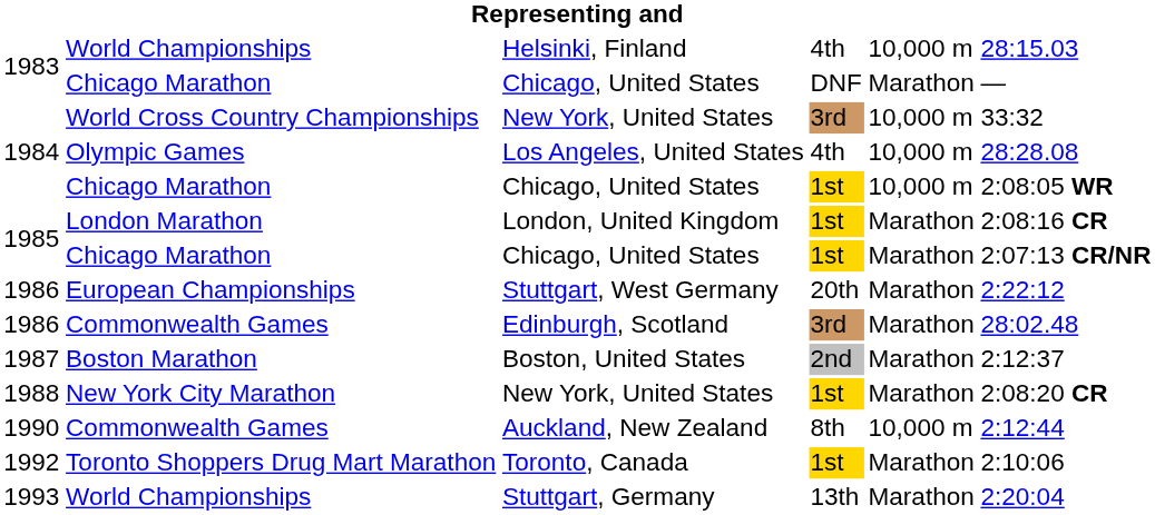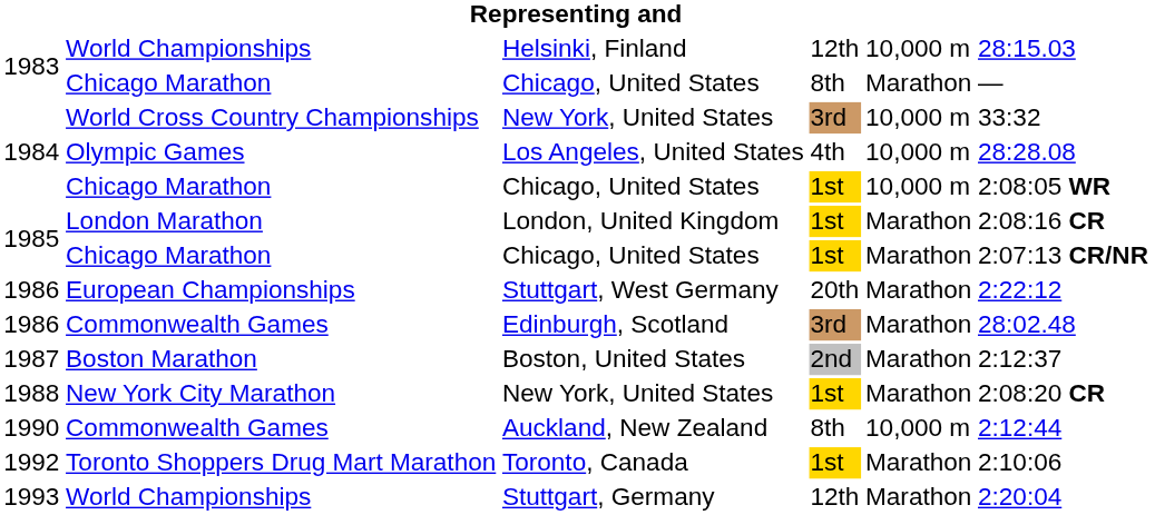 <table>
 <tr>
 <th colspan="6">Representing  and </th>
 </tr>
 <tr>
 <td rowspan=2>1983</td>
 <td><a href='#'>World Championships</a></td>
 <td><a href='#'>Helsinki</a>, Finland</td>
-<td>4th</td>
+<td>12th</td>
 <td>10,000 m</td>
 <td><a href='#'>28:15.03</a></td>
 </tr>
 <tr>
 <td><a href='#'>Chicago Marathon</a></td>
 <td><a href='#'>Chicago</a>, United States</td>
-<td>DNF</td>
+<td>8th</td>
 <td>Marathon</td>
 <td>—</td>
 </tr>
 <tr>
 <td rowspan=3>1984</td>
 <td><a href='#'>World Cross Country Championships</a></td>
 <td><a href='#'>New York</a>, United States</td>
 <td bgcolor=cc9966>3rd</td>
 <td>10,000 m</td>
 <td>33:32</td>
 </tr>
 <tr>
 <td><a href='#'>Olympic Games</a></td>
 <td><a href='#'>Los Angeles</a>, United States</td>
 <td>4th</td>
 <td>10,000 m</td>
 <td><a href='#'>28:28.08</a></td>
 </tr>
 <tr>
 <td><a href='#'>Chicago Marathon</a></td>
 <td>Chicago, United States</td>
 <td bgcolor=gold>1st</td>
 <td>10,000 m</td>
 <td>2:08:05 <strong>WR</strong></td>
 </tr>
 <tr>
 <td rowspan=2>1985</td>
 <td><a href='#'>London Marathon</a></td>
 <td>London, United Kingdom</td>
 <td bgcolor=gold>1st</td>
 <td>Marathon</td>
 <td>2:08:16 <strong>CR</strong></td>
 </tr>
 <tr>
 <td><a href='#'>Chicago Marathon</a></td>
 <td>Chicago, United States</td>
 <td bgcolor=gold>1st</td>
 <td>Marathon</td>
 <td>2:07:13 <strong>CR/NR</strong></td>
 </tr>
 <tr>
 <td>1986</td>
 <td><a href='#'>European Championships</a></td>
 <td><a href='#'>Stuttgart</a>, West Germany</td>
 <td>20th</td>
 <td>Marathon</td>
 <td><a href='#'>2:22:12</a></td>
 </tr>
 <tr>
 <td>1986</td>
 <td><a href='#'>Commonwealth Games</a></td>
 <td><a href='#'>Edinburgh</a>, Scotland</td>
 <td bgcolor=cc9966>3rd</td>
 <td>Marathon</td>
 <td><a href='#'>28:02.48</a></td>
 </tr>
 <tr>
 <td>1987</td>
 <td><a href='#'>Boston Marathon</a></td>
 <td>Boston, United States</td>
 <td bgcolor="silver">2nd</td>
 <td>Marathon</td>
 <td>2:12:37</td>
 </tr>
 <tr>
 <td>1988</td>
 <td><a href='#'>New York City Marathon</a></td>
 <td>New York, United States</td>
 <td bgcolor="gold">1st</td>
 <td>Marathon</td>
 <td>2:08:20 <strong>CR</strong></td>
 </tr>
 <tr>
 <td>1990</td>
 <td><a href='#'>Commonwealth Games</a></td>
 <td><a href='#'>Auckland</a>, New Zealand</td>
 <td>8th</td>
 <td>10,000 m</td>
 <td><a href='#'>2:12:44</a></td>
 </tr>
 <tr>
 <td>1992</td>
 <td><a href='#'>Toronto Shoppers Drug Mart Marathon</a></td>
 <td><a href='#'>Toronto</a>, Canada</td>
 <td bgcolor="gold">1st</td>
 <td>Marathon</td>
 <td>2:10:06</td>
 </tr>
 <tr>
 <td>1993</td>
 <td><a href='#'>World Championships</a></td>
 <td><a href='#'>Stuttgart</a>, Germany</td>
-<td>13th</td>
+<td>12th</td>
 <td>Marathon</td>
 <td><a href='#'>2:20:04</a></td>
 </tr>
 </table>
